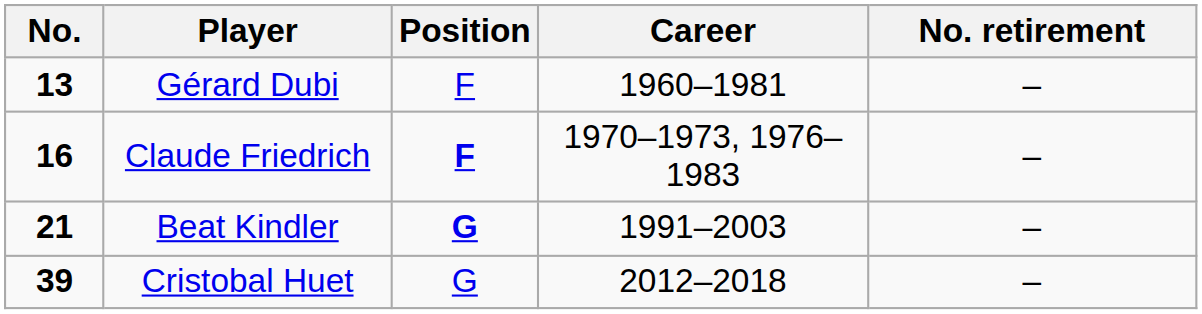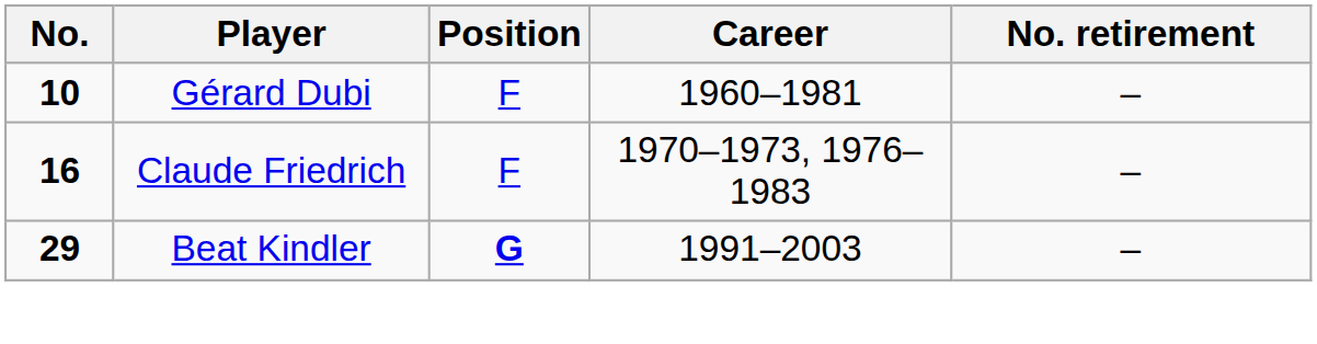 <table class="wikitable sortable" style="text-align:center">
 <tr>
 <th width=40px>No.</th>
 <th width=130px>Player</th>
 <th width=40px>Position</th>
 <th width=150px>Career</th>
 <th width=150px>No. retirement</th>
 </tr>
 <tr>
-<td><strong>13</strong></td>
+<td><strong>10</strong></td>
 <td><a href='#'>Gérard Dubi</a></td>
 <td><a href='#'>F</a></td>
 <td>1960–1981</td>
 <td>–</td>
 </tr>
 <tr>
 <td><strong>16</strong></td>
 <td><a href='#'>Claude Friedrich</a></td>
-<td><strong><a href='#'>F</a></strong></td>
+<td><a href='#'>F</a></td>
 <td>1970–1973, 1976–1983</td>
 <td>–</td>
 </tr>
 <tr>
-<td><strong>21</strong></td>
+<td><strong>29</strong></td>
 <td><a href='#'>Beat Kindler</a></td>
 <td><strong><a href='#'>G</a></strong></td>
 <td>1991–2003</td>
 <td>–</td>
 </tr>
-<tr>
-<td><strong>39</strong></td>
-<td><a href='#'>Cristobal Huet</a></td>
-<td><a href='#'>G</a></td>
-<td>2012–2018</td>
-<td>–</td>
-</tr>
 </table>
